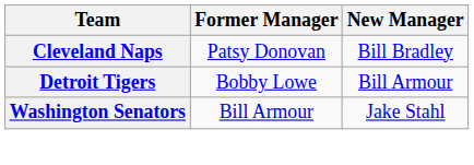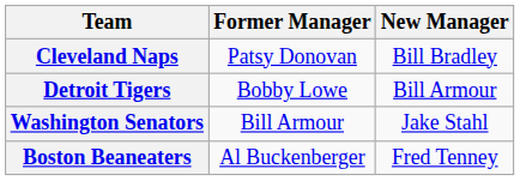 <table class="wikitable plainrowheaders" style="text-align:center;">
 <tr>
 <th>Team</th>
 <th>Former Manager</th>
 <th>New Manager</th>
 </tr>
 <tr>
 <th scope="row" style="text-align:center;"><a href='#'>Cleveland Naps</a></th>
 <td><a href='#'>Patsy Donovan</a></td>
 <td><a href='#'>Bill Bradley</a></td>
 </tr>
 <tr>
 <th scope="row" style="text-align:center;"><a href='#'>Detroit Tigers</a></th>
 <td><a href='#'>Bobby Lowe</a></td>
 <td><a href='#'>Bill Armour</a></td>
 </tr>
 <tr>
 <th scope="row" style="text-align:center;"><a href='#'>Washington Senators</a></th>
 <td><a href='#'>Bill Armour</a></td>
 <td><a href='#'>Jake Stahl</a></td>
 </tr>
+<tr>
+<th scope="row" style="text-align:center;"><a href='#'>Boston Beaneaters</a></th>
+<td><a href='#'>Al Buckenberger</a></td>
+<td><a href='#'>Fred Tenney</a></td>
+</tr>
 </table>
